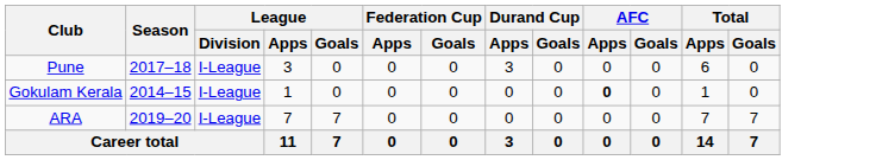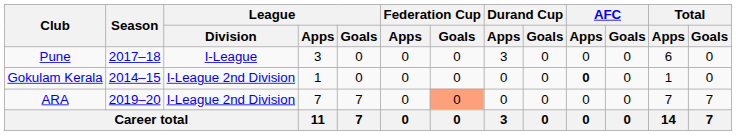 <table class="wikitable" style="text-align: center;">
 <tr>
 <th rowspan="2">Club</th>
 <th rowspan="2">Season</th>
 <th colspan="3">League</th>
 <th colspan="2">Federation Cup</th>
 <th colspan="2">Durand Cup</th>
 <th colspan="2"><a href='#'>AFC</a></th>
 <th colspan="2">Total</th>
 </tr>
 <tr>
 <th>Division</th>
 <th>Apps</th>
 <th>Goals</th>
 <th>Apps</th>
 <th>Goals</th>
 <th>Apps</th>
 <th>Goals</th>
 <th>Apps</th>
 <th>Goals</th>
 <th>Apps</th>
 <th>Goals</th>
 </tr>
 <tr>
 <td rowspan="1"><a href='#'>Pune</a></td>
 <td><a href='#'>2017–18</a></td>
 <td><a href='#'>I-League</a></td>
 <td>3</td>
 <td>0</td>
 <td>0</td>
 <td>0</td>
 <td>3</td>
 <td>0</td>
 <td>0</td>
 <td>0</td>
 <td>6</td>
 <td>0</td>
 </tr>
 <tr>
 <td rowspan="1"><a href='#'>Gokulam Kerala</a></td>
 <td><a href='#'>2014–15</a></td>
-<td><a href='#'>I-League</a></td>
+<td><a href='#'>I-League 2nd Division</a></td>
 <td>1</td>
 <td>0</td>
 <td>0</td>
 <td>0</td>
 <td>0</td>
 <td>0</td>
 <td><strong>0</strong></td>
 <td>0</td>
 <td>1</td>
 <td>0</td>
 </tr>
 <tr>
 <td rowspan="1"><a href='#'>ARA</a></td>
 <td><a href='#'>2019–20</a></td>
-<td><a href='#'>I-League</a></td>
+<td><a href='#'>I-League 2nd Division</a></td>
 <td>7</td>
 <td>7</td>
 <td>0</td>
-<td>0</td>
+<td style="background: lightsalmon;">0</td>
 <td>0</td>
 <td>0</td>
 <td>0</td>
 <td>0</td>
 <td>7</td>
 <td>7</td>
 </tr>
 <tr>
 <th colspan="3">Career total</th>
 <th>11</th>
 <th>7</th>
 <th>0</th>
 <th>0</th>
 <th>3</th>
 <th>0</th>
 <th>0</th>
 <th>0</th>
 <th>14</th>
 <th>7</th>
 </tr>
 </table>
